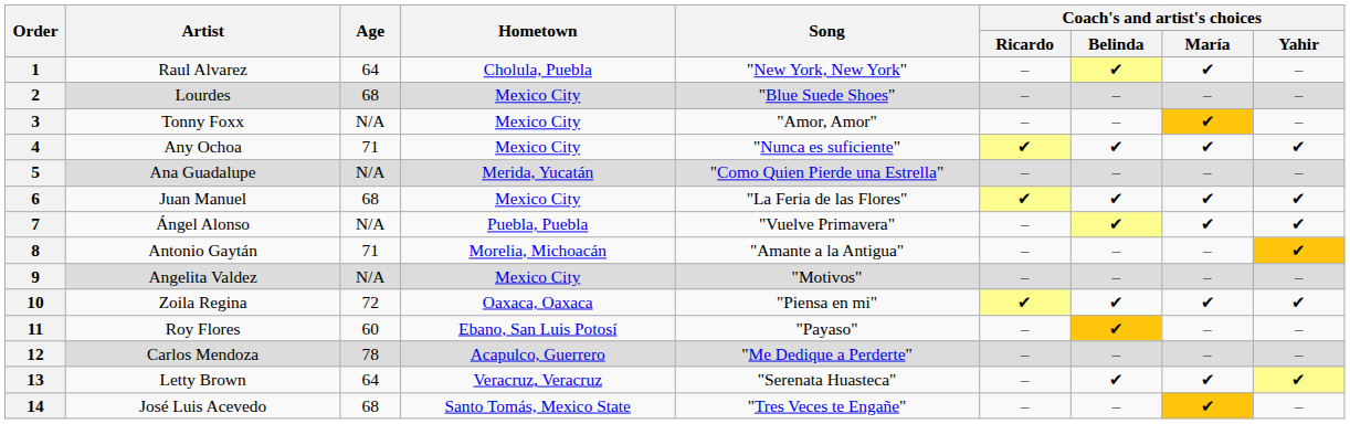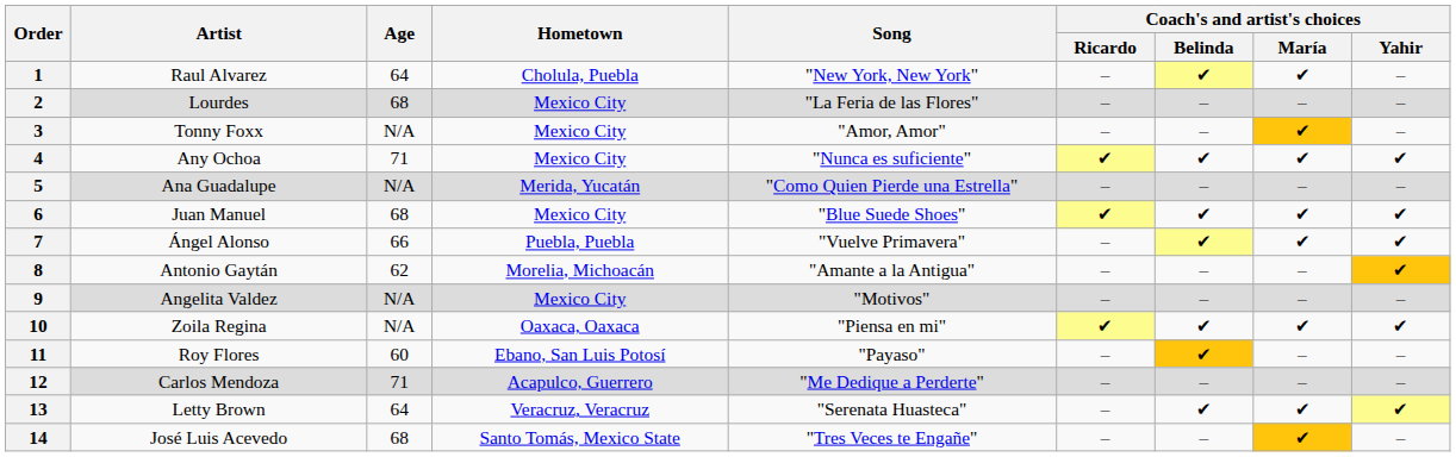 <table class="wikitable" style="text-align:center; line-height:17px; width:100%">
 <tr>
 <th scope="col" rowspan="2" style="width:04%">Order</th>
 <th scope="col" rowspan="2" style="width:18%">Artist</th>
 <th scope="col" rowspan="2" style="width:04%">Age</th>
 <th scope="col" rowspan="2" style="width:18%">Hometown</th>
 <th scope="col" rowspan="2" style="width:20%">Song</th>
 <th scope="col" colspan="4" style="width:24%">Coach's and artist's choices</th>
 </tr>
 <tr>
 <th style="width:06%">Ricardo</th>
 <th style="width:06%">Belinda</th>
 <th style="width:06%">María</th>
 <th style="width:06%">Yahir</th>
 </tr>
 <tr>
 <th>1</th>
 <td>Raul Alvarez</td>
 <td>64</td>
 <td><a href='#'>Cholula, Puebla</a></td>
 <td>"<a href='#'>New York, New York</a>"</td>
 <td>–</td>
 <td style="background:#fdfc8f">✔</td>
 <td>✔</td>
 <td>–</td>
 </tr>
 <tr style="background:#dcdcdc">
 <th>2</th>
 <td>Lourdes</td>
 <td>68</td>
 <td><a href='#'>Mexico City</a></td>
-<td>"<a href='#'>Blue Suede Shoes</a>"</td>
+<td>"La Feria de las Flores"</td>
 <td>–</td>
 <td>–</td>
 <td>–</td>
 <td>–</td>
 </tr>
 <tr>
 <th>3</th>
 <td>Tonny Foxx</td>
 <td>N/A</td>
 <td><a href='#'>Mexico City</a></td>
 <td>"Amor, Amor"</td>
 <td>–</td>
 <td>–</td>
 <td style="background:#ffc40c">✔</td>
 <td>–</td>
 </tr>
 <tr>
 <th>4</th>
 <td>Any Ochoa</td>
 <td>71</td>
 <td><a href='#'>Mexico City</a></td>
 <td>"<a href='#'>Nunca es suficiente</a>"</td>
 <td style="background:#fdfc8f">✔</td>
 <td>✔</td>
 <td>✔</td>
 <td>✔</td>
 </tr>
 <tr style="background:#dcdcdc">
 <th>5</th>
 <td>Ana Guadalupe</td>
 <td>N/A</td>
 <td><a href='#'>Merida, Yucatán</a></td>
 <td>"<a href='#'>Como Quien Pierde una Estrella</a>"</td>
 <td>–</td>
 <td>–</td>
 <td>–</td>
 <td>–</td>
 </tr>
 <tr>
 <th>6</th>
 <td>Juan Manuel</td>
 <td>68</td>
 <td><a href='#'>Mexico City</a></td>
-<td>"La Feria de las Flores"</td>
+<td>"<a href='#'>Blue Suede Shoes</a>"</td>
 <td style="background:#fdfc8f">✔</td>
 <td>✔</td>
 <td>✔</td>
 <td>✔</td>
 </tr>
 <tr>
 <th>7</th>
 <td>Ángel Alonso</td>
-<td>N/A</td>
+<td>66</td>
 <td><a href='#'>Puebla, Puebla</a></td>
 <td>"Vuelve Primavera"</td>
 <td>–</td>
 <td style="background:#fdfc8f">✔</td>
 <td>✔</td>
 <td>✔</td>
 </tr>
 <tr>
 <th>8</th>
 <td>Antonio Gaytán</td>
-<td>71</td>
+<td>62</td>
 <td><a href='#'>Morelia, Michoacán</a></td>
 <td>"Amante a la Antigua"</td>
 <td>–</td>
 <td>–</td>
 <td>–</td>
 <td style="background:#ffc40c">✔</td>
 </tr>
 <tr style="background:#dcdcdc">
 <th>9</th>
 <td>Angelita Valdez</td>
 <td>N/A</td>
 <td><a href='#'>Mexico City</a></td>
 <td>"Motivos"</td>
 <td>–</td>
 <td>–</td>
 <td>–</td>
 <td>–</td>
 </tr>
 <tr>
 <th>10</th>
 <td>Zoila Regina</td>
-<td>72</td>
+<td>N/A</td>
 <td><a href='#'>Oaxaca, Oaxaca</a></td>
 <td>"Piensa en mi"</td>
 <td style="background:#fdfc8f">✔</td>
 <td>✔</td>
 <td>✔</td>
 <td>✔</td>
 </tr>
 <tr>
 <th>11</th>
 <td>Roy Flores</td>
 <td>60</td>
 <td><a href='#'>Ebano, San Luis Potosí</a></td>
 <td>"Payaso"</td>
 <td>–</td>
 <td style="background:#ffc40c">✔</td>
 <td>–</td>
 <td>–</td>
 </tr>
 <tr style="background:#dcdcdc">
 <th>12</th>
 <td>Carlos Mendoza</td>
-<td>78</td>
+<td>71</td>
 <td><a href='#'>Acapulco, Guerrero</a></td>
 <td>"<a href='#'>Me Dedique a Perderte</a>"</td>
 <td>–</td>
 <td>–</td>
 <td>–</td>
 <td>–</td>
 </tr>
 <tr>
 <th>13</th>
 <td>Letty Brown</td>
 <td>64</td>
 <td><a href='#'>Veracruz, Veracruz</a></td>
 <td>"Serenata Huasteca"</td>
 <td>–</td>
 <td>✔</td>
 <td>✔</td>
 <td style="background:#fdfc8f">✔</td>
 </tr>
 <tr>
 <th>14</th>
 <td>José Luis Acevedo</td>
 <td>68</td>
 <td><a href='#'>Santo Tomás, Mexico State</a></td>
 <td>"<a href='#'>Tres Veces te Engañe</a>"</td>
 <td>–</td>
 <td>–</td>
 <td style="background:#ffc40c">✔</td>
 <td>–</td>
 </tr>
 </table>
